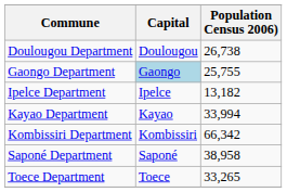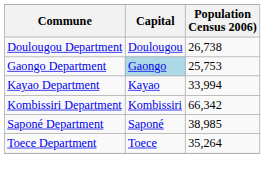 <table class="wikitable">
 <tr>
 </tr>
 <tr>
 <th>Commune</th>
 <th>Capital</th>
 <th>Population<br>Census 2006)</th>
 </tr>
 <tr>
 <td><a href='#'>Doulougou Department</a></td>
 <td><a href='#'>Doulougou</a></td>
 <td>26,738</td>
 </tr>
 <tr>
 <td><a href='#'>Gaongo Department</a></td>
 <td style="background: lightblue;"><a href='#'>Gaongo</a></td>
-<td>25,755</td>
-</tr>
-<tr>
-<td><a href='#'>Ipelce Department</a></td>
-<td><a href='#'>Ipelce</a></td>
-<td>13,182</td>
+<td>25,753</td>
 </tr>
 <tr>
 <td><a href='#'>Kayao Department</a></td>
 <td><a href='#'>Kayao</a></td>
 <td>33,994</td>
 </tr>
 <tr>
 <td><a href='#'>Kombissiri Department</a></td>
 <td><a href='#'>Kombissiri</a></td>
 <td>66,342</td>
 </tr>
 <tr>
 <td><a href='#'>Saponé Department</a></td>
 <td><a href='#'>Saponé</a></td>
-<td>38,958</td>
+<td>38,985</td>
 </tr>
 <tr>
 <td><a href='#'>Toece Department</a></td>
 <td><a href='#'>Toece</a></td>
-<td>33,265</td>
+<td>35,264</td>
 </tr>
 <tr>
 </tr>
 </table>
